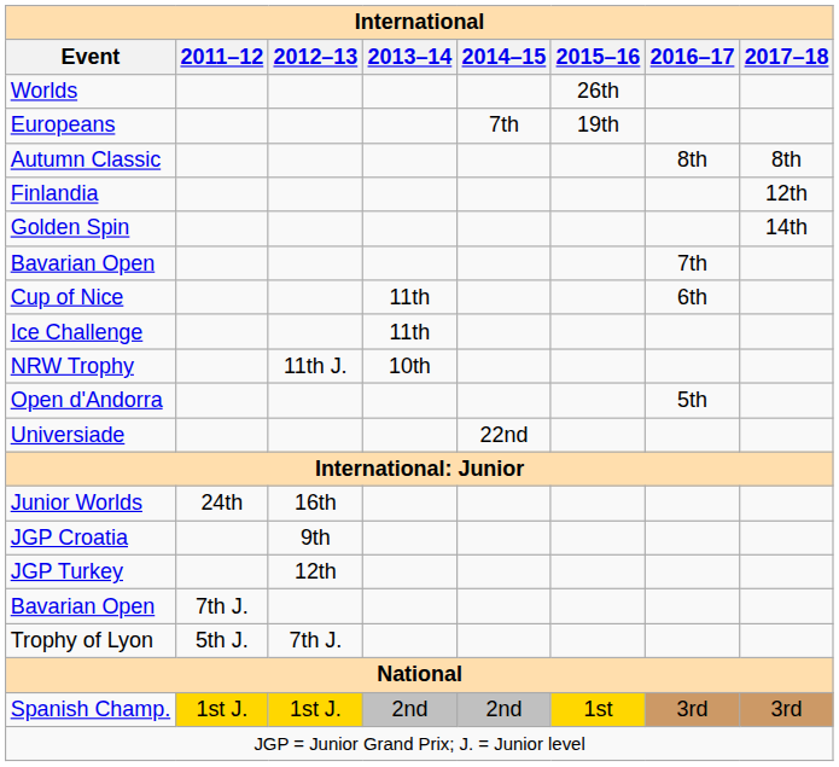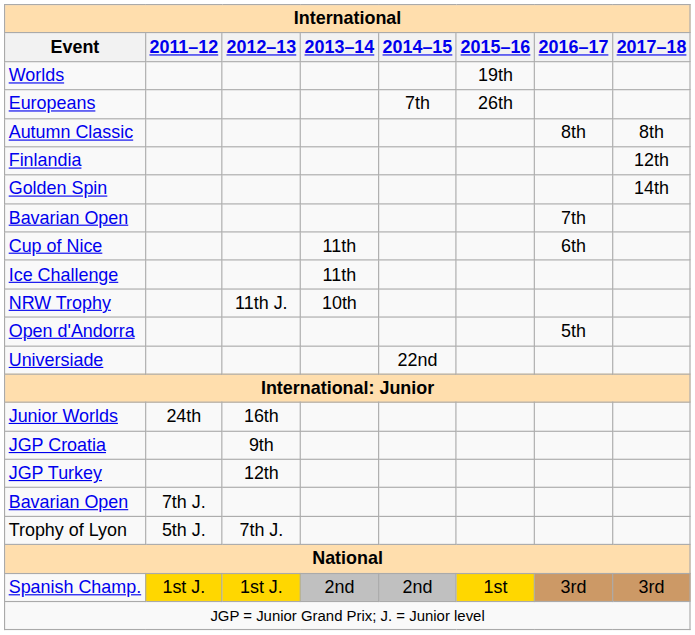 <table class="wikitable" style="text-align:center">
 <tr>
 <th style="background-color: #ffdead; " colspan=8 align=center><strong>International</strong></th>
 </tr>
 <tr>
 <th>Event</th>
 <th><a href='#'>2011–12</a></th>
 <th><a href='#'>2012–13</a></th>
 <th><a href='#'>2013–14</a></th>
 <th><a href='#'>2014–15</a></th>
 <th><a href='#'>2015–16</a></th>
 <th><a href='#'>2016–17</a></th>
 <th><a href='#'>2017–18</a></th>
 </tr>
 <tr>
 <td align=left><a href='#'>Worlds</a></td>
 <td></td>
 <td></td>
 <td></td>
 <td></td>
-<td>26th</td>
+<td>19th</td>
 <td></td>
 <td></td>
 </tr>
 <tr>
 <td align=left><a href='#'>Europeans</a></td>
 <td></td>
 <td></td>
 <td></td>
 <td>7th</td>
-<td>19th</td>
+<td>26th</td>
 <td></td>
 <td></td>
 </tr>
 <tr>
 <td align=left> <a href='#'>Autumn Classic</a></td>
 <td></td>
 <td></td>
 <td></td>
 <td></td>
 <td></td>
 <td>8th</td>
 <td>8th</td>
 </tr>
 <tr>
 <td align=left> <a href='#'>Finlandia</a></td>
 <td></td>
 <td></td>
 <td></td>
 <td></td>
 <td></td>
 <td></td>
 <td>12th</td>
 </tr>
 <tr>
 <td align=left> <a href='#'>Golden Spin</a></td>
 <td></td>
 <td></td>
 <td></td>
 <td></td>
 <td></td>
 <td></td>
 <td>14th</td>
 </tr>
 <tr>
 <td align=left><a href='#'>Bavarian Open</a></td>
 <td></td>
 <td></td>
 <td></td>
 <td></td>
 <td></td>
 <td>7th</td>
 <td></td>
 </tr>
 <tr>
 <td align=left><a href='#'>Cup of Nice</a></td>
 <td></td>
 <td></td>
 <td>11th</td>
 <td></td>
 <td></td>
 <td>6th</td>
 <td></td>
 </tr>
 <tr>
 <td align=left><a href='#'>Ice Challenge</a></td>
 <td></td>
 <td></td>
 <td>11th</td>
 <td></td>
 <td></td>
 <td></td>
 <td></td>
 </tr>
 <tr>
 <td align=left><a href='#'>NRW Trophy</a></td>
 <td></td>
 <td>11th J.</td>
 <td>10th</td>
 <td></td>
 <td></td>
 <td></td>
 <td></td>
 </tr>
 <tr>
 <td align=left><a href='#'>Open d'Andorra</a></td>
 <td></td>
 <td></td>
 <td></td>
 <td></td>
 <td></td>
 <td>5th</td>
 <td></td>
 </tr>
 <tr>
 <td align=left><a href='#'>Universiade</a></td>
 <td></td>
 <td></td>
 <td></td>
 <td>22nd</td>
 <td></td>
 <td></td>
 <td></td>
 </tr>
 <tr>
 <th style="background-color: #ffdead; " colspan=8 align=center><strong>International: Junior</strong></th>
 </tr>
 <tr>
 <td align=left><a href='#'>Junior Worlds</a></td>
 <td>24th</td>
 <td>16th</td>
 <td></td>
 <td></td>
 <td></td>
 <td></td>
 <td></td>
 </tr>
 <tr>
 <td align=left><a href='#'>JGP Croatia</a></td>
 <td></td>
 <td>9th</td>
 <td></td>
 <td></td>
 <td></td>
 <td></td>
 <td></td>
 </tr>
 <tr>
 <td align=left><a href='#'>JGP Turkey</a></td>
 <td></td>
 <td>12th</td>
 <td></td>
 <td></td>
 <td></td>
 <td></td>
 <td></td>
 </tr>
 <tr>
 <td align=left><a href='#'>Bavarian Open</a></td>
 <td>7th J.</td>
 <td></td>
 <td></td>
 <td></td>
 <td></td>
 <td></td>
 <td></td>
 </tr>
 <tr>
 <td align=left>Trophy of Lyon</td>
 <td>5th J.</td>
 <td>7th J.</td>
 <td></td>
 <td></td>
 <td></td>
 <td></td>
 <td></td>
 </tr>
 <tr>
 <th style="background-color: #ffdead; " colspan=8 align=center><strong>National</strong></th>
 </tr>
 <tr>
 <td align=left><a href='#'>Spanish Champ.</a></td>
 <td bgcolor=gold>1st J.</td>
 <td bgcolor=gold>1st J.</td>
 <td bgcolor=silver>2nd</td>
 <td bgcolor=silver>2nd</td>
 <td bgcolor=gold>1st</td>
 <td bgcolor=cc9966>3rd</td>
 <td bgcolor=cc9966>3rd</td>
 </tr>
 <tr>
 <td colspan=8 align=center><small> JGP = Junior Grand Prix; J. = Junior level </small></td>
 </tr>
 </table>
